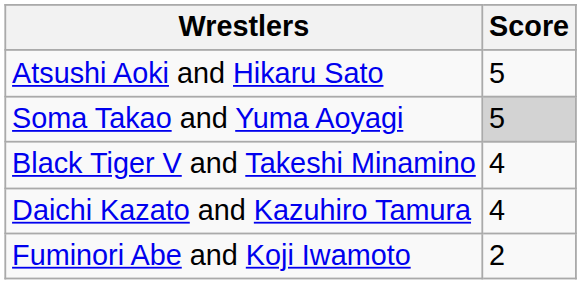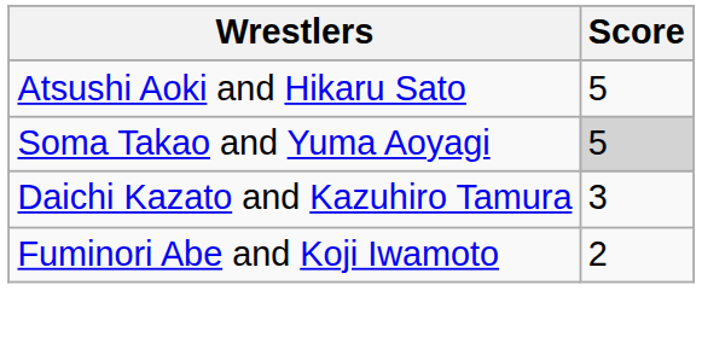 <table class="wikitable" style="margin: 1em auto 1em auto">
 <tr>
 <th>Wrestlers</th>
 <th>Score</th>
 </tr>
 <tr>
 <td><a href='#'>Atsushi Aoki</a> and <a href='#'>Hikaru Sato</a><br></td>
 <td>5</td>
 </tr>
 <tr>
 <td><a href='#'>Soma Takao</a> and <a href='#'>Yuma Aoyagi</a></td>
 <td style="background: lightgrey;">5</td>
 </tr>
 <tr>
-<td><a href='#'>Black Tiger V</a> and <a href='#'>Takeshi Minamino</a></td>
-<td>4</td>
-</tr>
-<tr>
 <td><a href='#'>Daichi Kazato</a> and <a href='#'>Kazuhiro Tamura</a><br></td>
-<td>4</td>
+<td>3</td>
 </tr>
 <tr>
 <td><a href='#'>Fuminori Abe</a> and <a href='#'>Koji Iwamoto</a></td>
 <td>2</td>
 </tr>
 </table>
